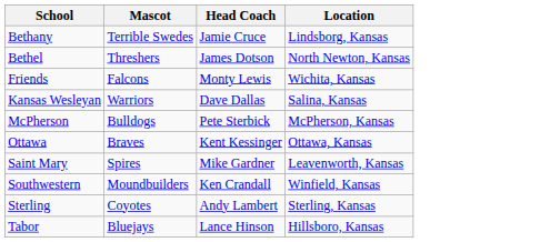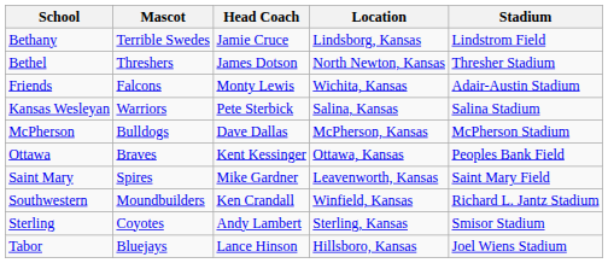 <table class="wikitable">
 <tr>
 <th>School</th>
 <th>Mascot</th>
 <th>Head Coach</th>
 <th>Location</th>
+<th>Stadium</th>
 </tr>
 <tr>
 <td><a href='#'>Bethany</a></td>
 <td><a href='#'>Terrible Swedes</a></td>
 <td><a href='#'>Jamie Cruce</a></td>
 <td><a href='#'>Lindsborg, Kansas</a></td>
+<td><a href='#'>Lindstrom Field</a></td>
 </tr>
 <tr>
 <td><a href='#'>Bethel</a></td>
 <td><a href='#'>Threshers</a></td>
 <td><a href='#'>James Dotson</a></td>
 <td><a href='#'>North Newton, Kansas</a></td>
+<td><a href='#'>Thresher Stadium</a></td>
 </tr>
 <tr>
 <td><a href='#'>Friends</a></td>
 <td><a href='#'>Falcons</a></td>
 <td><a href='#'>Monty Lewis</a></td>
 <td><a href='#'>Wichita, Kansas</a></td>
+<td><a href='#'>Adair-Austin Stadium</a></td>
 </tr>
 <tr>
 <td><a href='#'>Kansas Wesleyan</a></td>
 <td><a href='#'>Warriors</a></td>
-<td><a href='#'>Dave Dallas</a></td>
+<td><a href='#'>Pete Sterbick</a></td>
 <td><a href='#'>Salina, Kansas</a></td>
+<td><a href='#'>Salina Stadium</a></td>
 </tr>
 <tr>
 <td><a href='#'>McPherson</a></td>
 <td><a href='#'>Bulldogs</a></td>
-<td><a href='#'>Pete Sterbick</a></td>
+<td><a href='#'>Dave Dallas</a></td>
 <td><a href='#'>McPherson, Kansas</a></td>
+<td><a href='#'>McPherson Stadium</a></td>
 </tr>
 <tr>
 <td><a href='#'>Ottawa</a></td>
 <td><a href='#'>Braves</a></td>
 <td><a href='#'>Kent Kessinger</a></td>
 <td><a href='#'>Ottawa, Kansas</a></td>
+<td><a href='#'>Peoples Bank Field</a></td>
 </tr>
 <tr>
 <td><a href='#'>Saint Mary</a></td>
 <td><a href='#'>Spires</a></td>
 <td><a href='#'>Mike Gardner</a></td>
 <td><a href='#'>Leavenworth, Kansas</a></td>
+<td><a href='#'>Saint Mary Field</a></td>
 </tr>
 <tr>
 <td><a href='#'>Southwestern</a></td>
 <td><a href='#'>Moundbuilders</a></td>
 <td><a href='#'>Ken Crandall</a></td>
 <td><a href='#'>Winfield, Kansas</a></td>
+<td><a href='#'>Richard L. Jantz Stadium</a></td>
 </tr>
 <tr>
 <td><a href='#'>Sterling</a></td>
 <td><a href='#'>Coyotes</a></td>
 <td><a href='#'>Andy Lambert</a></td>
 <td><a href='#'>Sterling, Kansas</a></td>
+<td><a href='#'>Smisor Stadium</a></td>
 </tr>
 <tr>
 <td><a href='#'>Tabor</a></td>
 <td><a href='#'>Bluejays</a></td>
 <td><a href='#'>Lance Hinson</a></td>
 <td><a href='#'>Hillsboro, Kansas</a></td>
+<td><a href='#'>Joel Wiens Stadium</a></td>
 </tr>
 </table>
